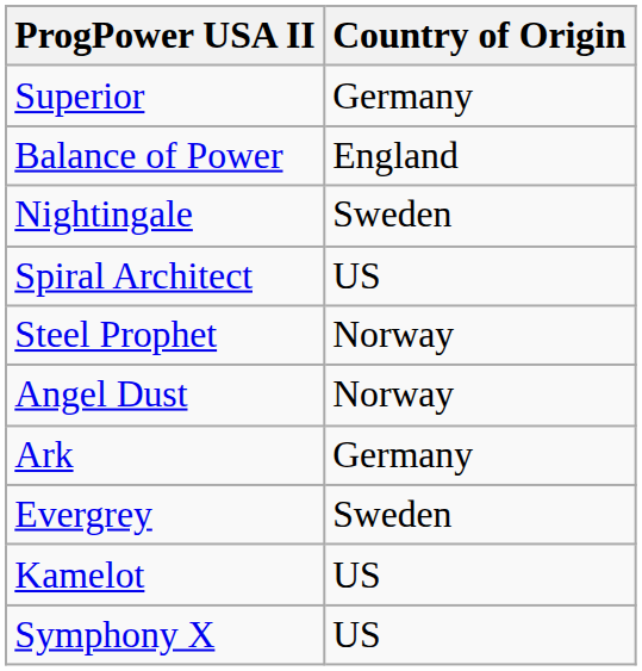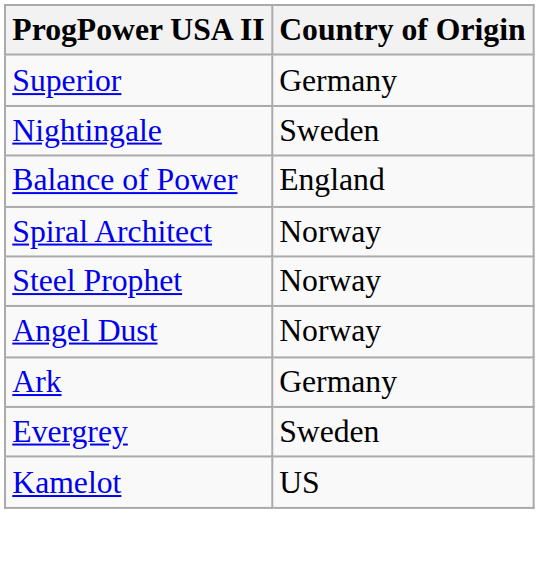 <table class="wikitable">
 <tr>
 <th>ProgPower USA II</th>
 <th>Country of Origin</th>
 </tr>
 <tr>
 <td><a href='#'>Superior</a></td>
 <td>Germany</td>
 </tr>
 <tr>
+<td><a href='#'>Nightingale</a></td>
+<td>Sweden</td>
+</tr>
+<tr>
 <td><a href='#'>Balance of Power</a></td>
 <td>England</td>
 </tr>
 <tr>
-<td><a href='#'>Nightingale</a></td>
-<td>Sweden</td>
-</tr>
-<tr>
 <td><a href='#'>Spiral Architect</a></td>
-<td>US</td>
+<td>Norway</td>
 </tr>
 <tr>
 <td><a href='#'>Steel Prophet</a></td>
 <td>Norway</td>
 </tr>
 <tr>
 <td><a href='#'>Angel Dust</a></td>
 <td>Norway</td>
 </tr>
 <tr>
 <td><a href='#'>Ark</a></td>
 <td>Germany</td>
 </tr>
 <tr>
 <td><a href='#'>Evergrey</a></td>
 <td>Sweden</td>
 </tr>
 <tr>
 <td><a href='#'>Kamelot</a></td>
 <td>US</td>
 </tr>
-<tr>
-<td><a href='#'>Symphony X</a></td>
-<td>US</td>
-</tr>
 </table>
